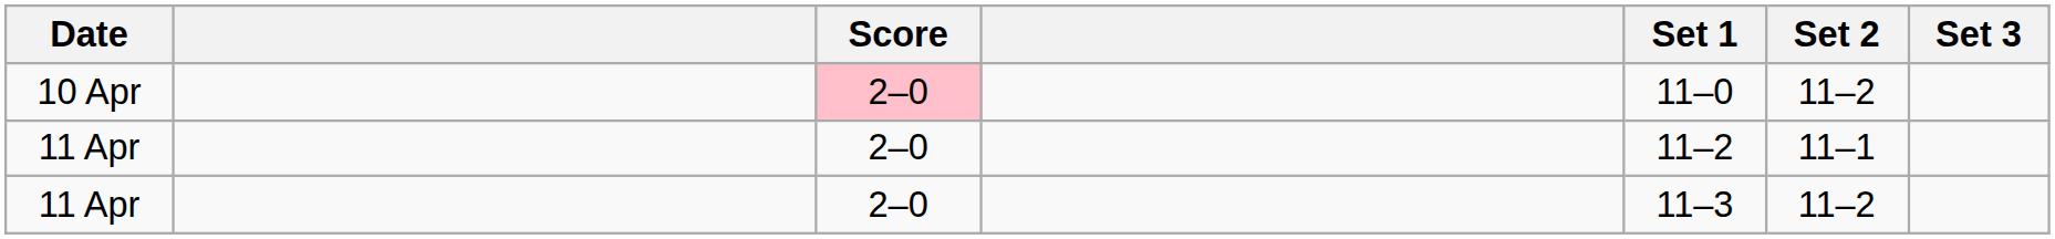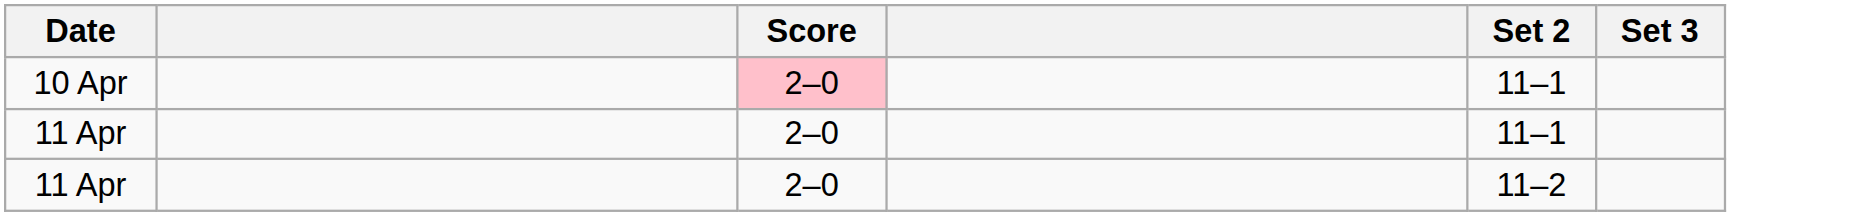 <table class="wikitable" style="text-align: center; font-size:90% ">
 <tr>
 <th width="60">Date</th>
 <th align="right" width="250"></th>
 <th width="60">Score</th>
 <th align="left" width="250"></th>
-<th width="50">Set 1</th>
 <th width="50">Set 2</th>
 <th width="50">Set 3</th>
 </tr>
 <tr>
 <td>10 Apr</td>
 <td align=left><br></td>
 <td align=center style="background: pink;">2–0</td>
 <td align=left><br></td>
-<td>11–0</td>
-<td>11–2</td>
+<td>11–1</td>
+<td></td>
+</tr>
+<tr>
+<td>11 Apr</td>
+<td align=left><strong><br></strong></td>
+<td align=center>2–0</td>
+<td align=left><br></td>
+<td>11–1</td>
 <td></td>
 </tr>
 <tr>
 <td>11 Apr</td>
 <td align=left><strong><br></strong></td>
 <td align=center>2–0</td>
 <td align=left><br></td>
 <td>11–2</td>
-<td>11–1</td>
-<td></td>
-</tr>
-<tr>
-<td>11 Apr</td>
-<td align=left><strong><br></strong></td>
-<td align=center>2–0</td>
-<td align=left><br></td>
-<td>11–3</td>
-<td>11–2</td>
 <td></td>
 </tr>
 </table>
